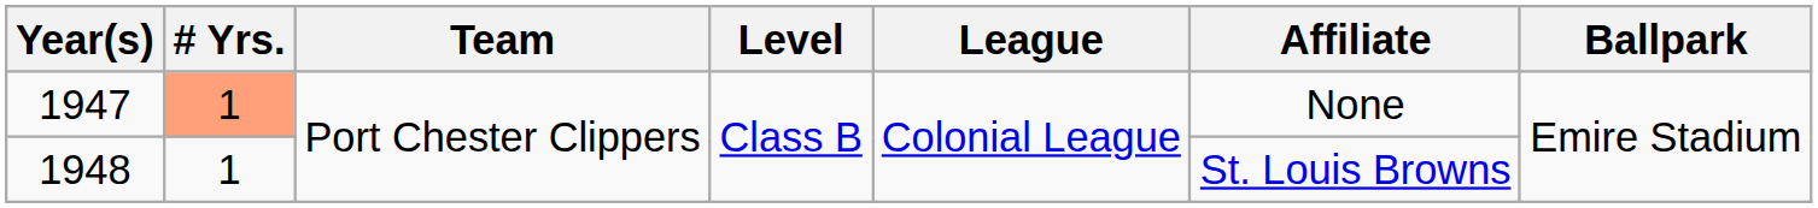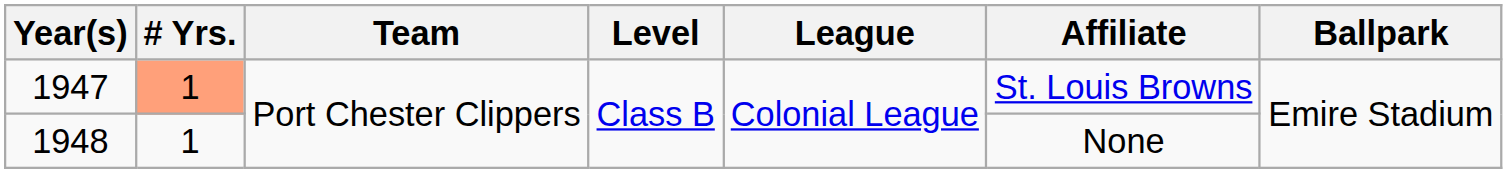 <table class="wikitable" style="text-align:center; font-size: 95%;">
 <tr>
 <th>Year(s)</th>
 <th># Yrs.</th>
 <th>Team</th>
 <th>Level</th>
 <th>League</th>
 <th>Affiliate</th>
 <th>Ballpark</th>
 </tr>
 <tr>
 <td>1947</td>
 <td style="background: lightsalmon;">1</td>
 <td rowspan=2>Port Chester Clippers</td>
 <td rowspan=2><a href='#'>Class B</a></td>
 <td rowspan=2><a href='#'>Colonial League</a></td>
-<td>None</td>
+<td><a href='#'>St. Louis Browns</a></td>
 <td rowspan=2>Emire Stadium</td>
 </tr>
 <tr>
 <td>1948</td>
 <td>1</td>
-<td><a href='#'>St. Louis Browns</a></td>
+<td>None</td>
 </tr>
 </table>
